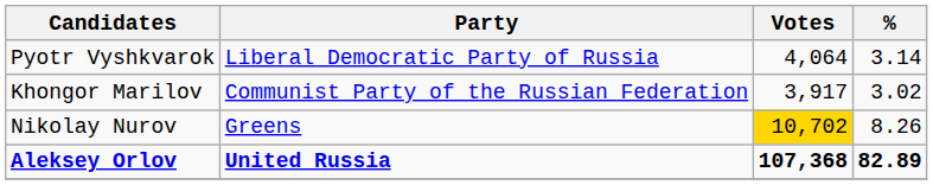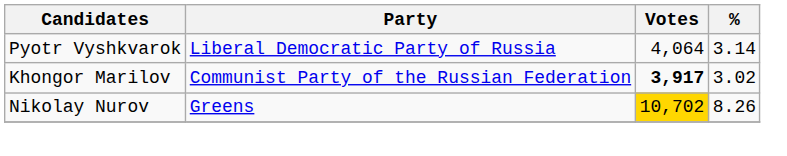 <table class="wikitable sortable">
 <tr>
 <th>Candidates</th>
 <th>Party</th>
 <th>Votes</th>
 <th>%</th>
 </tr>
 <tr>
 <td>Pyotr Vyshkvarok</td>
 <td><a href='#'>Liberal Democratic Party of Russia</a></td>
 <td align=right>4,064</td>
 <td align=right>3.14</td>
 </tr>
 <tr>
 <td>Khongor Marilov</td>
 <td><a href='#'>Communist Party of the Russian Federation</a></td>
-<td align=right>3,917</td>
+<td align=right><strong>3,917</strong></td>
 <td align=right>3.02</td>
 </tr>
 <tr>
 <td>Nikolay Nurov</td>
 <td><a href='#'>Greens</a></td>
 <td align=right style="background: gold;">10,702</td>
 <td align=right>8.26</td>
 </tr>
 <tr>
-<td><strong><a href='#'>Aleksey Orlov</a></strong></td>
-<td><strong><a href='#'>United Russia</a></strong></td>
-<td align=right><strong>107,368</strong></td>
-<td align=right><strong>82.89</strong></td>
-</tr>
-<tr>
 </tr>
 </table>
